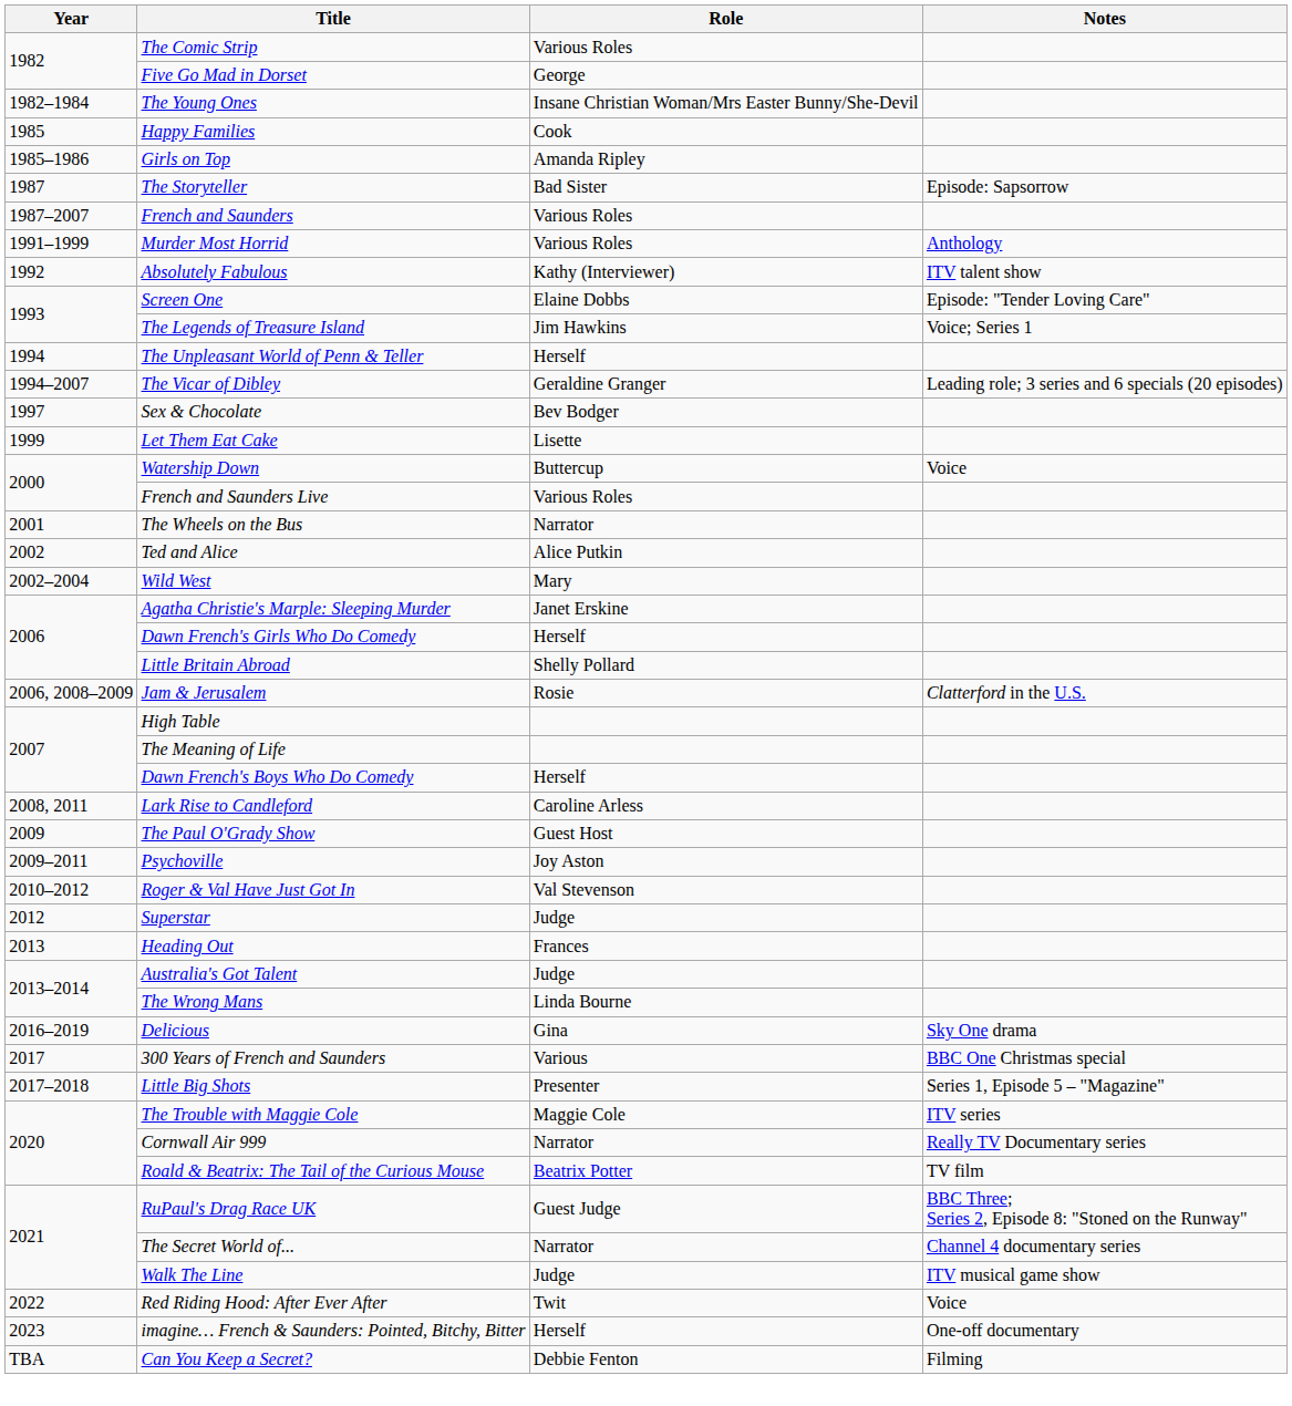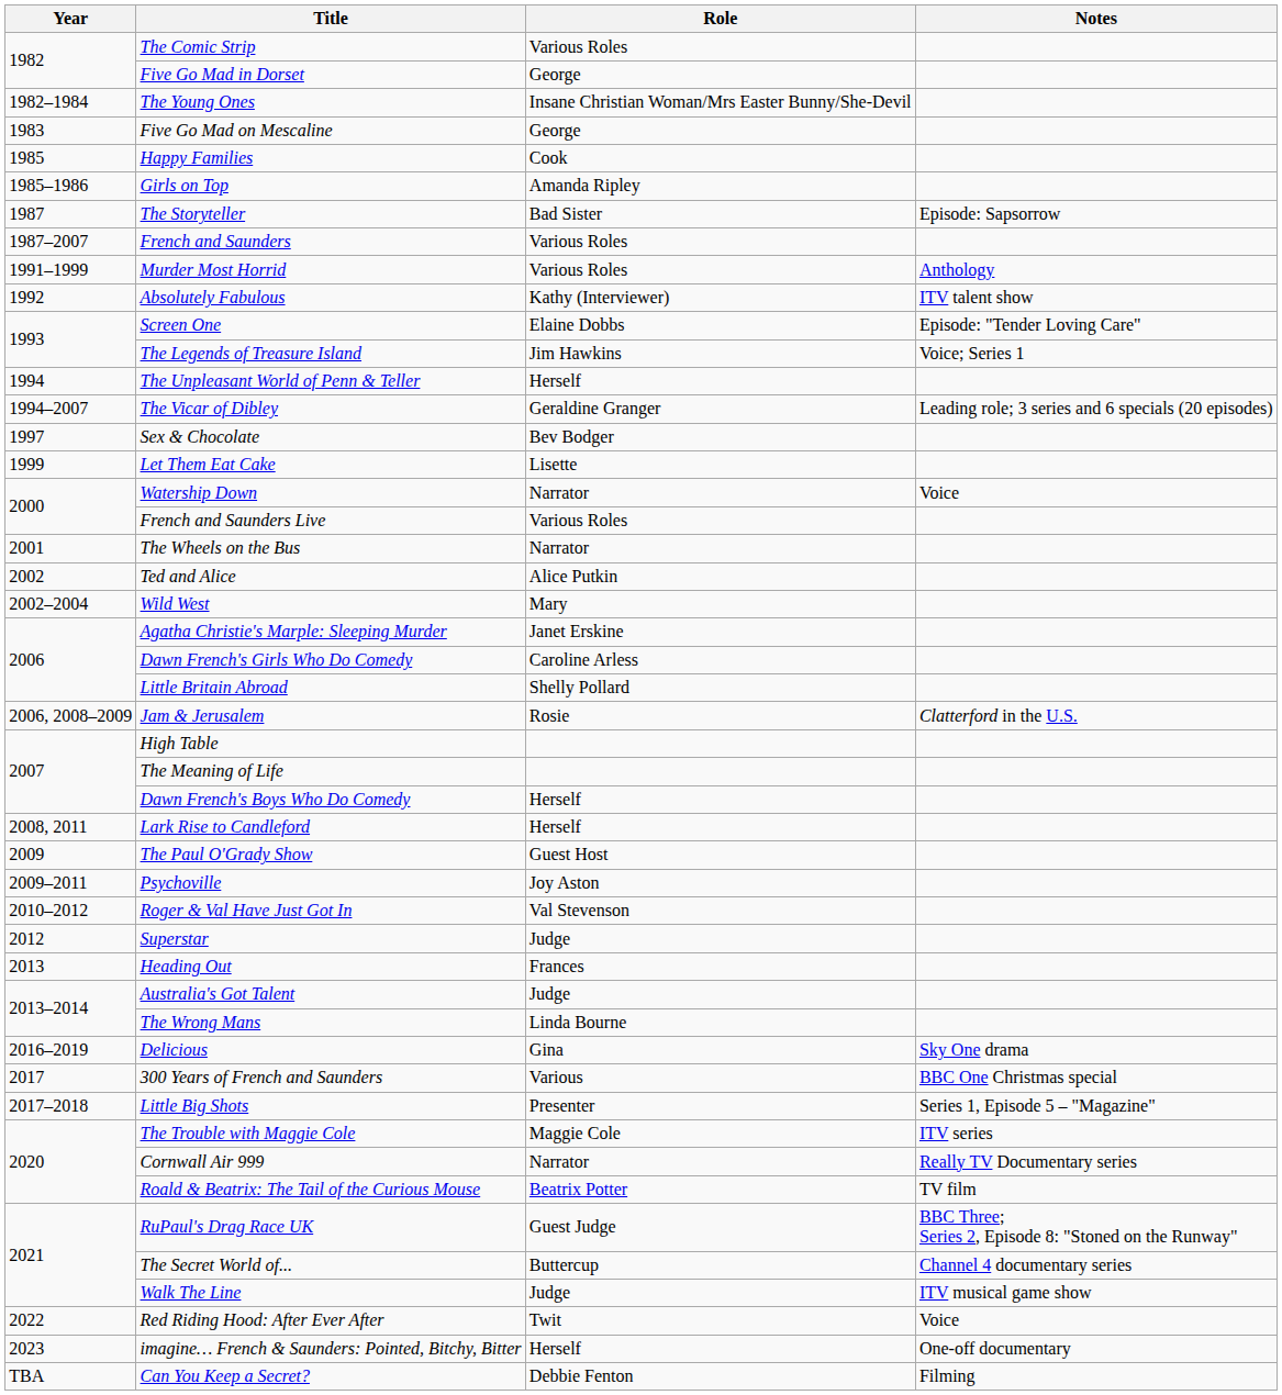 <table class="wikitable sortable">
 <tr>
 <th>Year</th>
 <th>Title</th>
 <th>Role</th>
 <th class=unsortable>Notes</th>
 </tr>
 <tr>
 <td rowspan="2">1982</td>
 <td><em><a href='#'>The Comic Strip</a></em></td>
 <td>Various Roles</td>
 <td></td>
 </tr>
 <tr>
 <td><em><a href='#'>Five Go Mad in Dorset</a></em></td>
 <td>George</td>
 <td></td>
 </tr>
 <tr>
 <td>1982–1984</td>
 <td><em><a href='#'>The Young Ones</a></em></td>
 <td>Insane Christian Woman/Mrs Easter Bunny/She-Devil</td>
+<td></td>
+</tr>
+<tr>
+<td>1983</td>
+<td><em>Five Go Mad on Mescaline</em></td>
+<td>George</td>
 <td></td>
 </tr>
 <tr>
 <td>1985</td>
 <td><em><a href='#'>Happy Families</a></em></td>
 <td>Cook</td>
 <td></td>
 </tr>
 <tr>
 <td>1985–1986</td>
 <td><em><a href='#'>Girls on Top</a></em></td>
 <td>Amanda Ripley</td>
 <td></td>
 </tr>
 <tr>
 <td>1987</td>
 <td><em><a href='#'>The Storyteller</a></em></td>
 <td>Bad Sister</td>
 <td>Episode: Sapsorrow</td>
 </tr>
 <tr>
 <td>1987–2007</td>
 <td><em><a href='#'>French and Saunders</a></em></td>
 <td>Various Roles</td>
 <td></td>
 </tr>
 <tr>
 <td>1991–1999</td>
 <td><em><a href='#'>Murder Most Horrid</a></em></td>
 <td>Various Roles</td>
 <td><a href='#'>Anthology</a></td>
 </tr>
 <tr>
 <td>1992</td>
 <td><em><a href='#'>Absolutely Fabulous</a></em></td>
 <td>Kathy (Interviewer)</td>
 <td><a href='#'>ITV</a> talent show</td>
 </tr>
 <tr>
 <td rowspan="2">1993</td>
 <td><em><a href='#'>Screen One</a></em></td>
 <td>Elaine Dobbs</td>
 <td>Episode: "Tender Loving Care"</td>
 </tr>
 <tr>
 <td><em><a href='#'>The Legends of Treasure Island</a></em></td>
 <td>Jim Hawkins</td>
 <td>Voice; Series 1</td>
 </tr>
 <tr>
 <td>1994</td>
 <td><em><a href='#'>The Unpleasant World of Penn & Teller</a></em></td>
 <td>Herself</td>
 <td></td>
 </tr>
 <tr>
 <td>1994–2007</td>
 <td><em><a href='#'>The Vicar of Dibley</a></em></td>
 <td>Geraldine Granger</td>
 <td>Leading role; 3 series and 6 specials (20 episodes)</td>
 </tr>
 <tr>
 <td>1997</td>
 <td><em>Sex & Chocolate</em></td>
 <td>Bev Bodger</td>
 <td></td>
 </tr>
 <tr>
 <td>1999</td>
 <td><em><a href='#'>Let Them Eat Cake</a></em></td>
 <td>Lisette</td>
 <td></td>
 </tr>
 <tr>
 <td rowspan="2">2000</td>
 <td><em><a href='#'>Watership Down</a></em></td>
-<td>Buttercup</td>
+<td>Narrator</td>
 <td>Voice</td>
 </tr>
 <tr>
 <td><em>French and Saunders Live</em></td>
 <td>Various Roles</td>
 <td></td>
 </tr>
 <tr>
 <td>2001</td>
 <td><em>The Wheels on the Bus</em></td>
 <td>Narrator</td>
 <td></td>
 </tr>
 <tr>
 <td>2002</td>
 <td><em>Ted and Alice</em></td>
 <td>Alice Putkin</td>
 <td></td>
 </tr>
 <tr>
 <td>2002–2004</td>
 <td><em><a href='#'>Wild West</a></em></td>
 <td>Mary</td>
 <td></td>
 </tr>
 <tr>
 <td rowspan="3">2006</td>
 <td><em><a href='#'>Agatha Christie's Marple: Sleeping Murder</a></em></td>
 <td>Janet Erskine</td>
 <td></td>
 </tr>
 <tr>
 <td><em><a href='#'>Dawn French's Girls Who Do Comedy</a></em></td>
-<td>Herself</td>
+<td>Caroline Arless</td>
 <td></td>
 </tr>
 <tr>
 <td><em><a href='#'>Little Britain Abroad</a></em></td>
 <td>Shelly Pollard</td>
 <td></td>
 </tr>
 <tr>
 <td>2006, 2008–2009</td>
 <td><em><a href='#'>Jam & Jerusalem</a></em></td>
 <td>Rosie</td>
 <td><em>Clatterford</em> in the <a href='#'>U.S.</a></td>
 </tr>
 <tr>
 <td rowspan=3>2007</td>
 <td><em>High Table</em></td>
 <td></td>
 <td></td>
 </tr>
 <tr>
 <td><em>The Meaning of Life</em></td>
 <td></td>
 <td></td>
 </tr>
 <tr>
 <td><em><a href='#'>Dawn French's Boys Who Do Comedy</a></em></td>
 <td>Herself</td>
 <td></td>
 </tr>
 <tr>
 <td>2008, 2011</td>
 <td><em><a href='#'>Lark Rise to Candleford</a></em></td>
-<td>Caroline Arless</td>
+<td>Herself</td>
 <td></td>
 </tr>
 <tr>
 <td>2009</td>
 <td><em><a href='#'>The Paul O'Grady Show</a></em></td>
 <td>Guest Host</td>
 <td></td>
 </tr>
 <tr>
 <td>2009–2011</td>
 <td><em><a href='#'>Psychoville</a></em></td>
 <td>Joy Aston</td>
 <td></td>
 </tr>
 <tr>
 <td>2010–2012</td>
 <td><em><a href='#'>Roger & Val Have Just Got In</a></em></td>
 <td>Val Stevenson</td>
 <td></td>
 </tr>
 <tr>
 <td>2012</td>
 <td><em><a href='#'>Superstar</a></em></td>
 <td>Judge</td>
 <td></td>
 </tr>
 <tr>
 <td>2013</td>
 <td><em><a href='#'>Heading Out</a></em></td>
 <td>Frances</td>
 <td></td>
 </tr>
 <tr>
 <td rowspan="2">2013–2014</td>
 <td><em><a href='#'>Australia's Got Talent</a></em></td>
 <td>Judge</td>
 <td></td>
 </tr>
 <tr>
 <td><em><a href='#'>The Wrong Mans</a></em></td>
 <td>Linda Bourne</td>
 <td></td>
 </tr>
 <tr>
 <td>2016–2019</td>
 <td><em><a href='#'>Delicious</a></em></td>
 <td>Gina</td>
 <td><a href='#'>Sky One</a> drama</td>
 </tr>
 <tr>
 <td>2017</td>
 <td><em>300 Years of French and Saunders</em></td>
 <td>Various</td>
 <td><a href='#'>BBC One</a> Christmas special</td>
 </tr>
 <tr>
 <td>2017–2018</td>
 <td><em><a href='#'>Little Big Shots</a></em></td>
 <td>Presenter</td>
 <td>Series 1, Episode 5 – "Magazine"</td>
 </tr>
 <tr>
 <td rowspan=3>2020</td>
 <td><em><a href='#'>The Trouble with Maggie Cole</a></em></td>
 <td>Maggie Cole</td>
 <td><a href='#'>ITV</a> series</td>
 </tr>
 <tr>
 <td><em>Cornwall Air 999</em></td>
 <td>Narrator</td>
 <td><a href='#'>Really TV</a> Documentary series</td>
 </tr>
 <tr>
 <td><em><a href='#'>Roald & Beatrix: The Tail of the Curious Mouse</a></em></td>
 <td><a href='#'>Beatrix Potter</a></td>
 <td>TV film</td>
 </tr>
 <tr>
 <td rowspan=3>2021</td>
 <td><em><a href='#'>RuPaul's Drag Race UK</a></em></td>
 <td>Guest Judge</td>
 <td><a href='#'>BBC Three</a>;<br><a href='#'>Series 2</a>, Episode 8: "Stoned on the Runway"</td>
 </tr>
 <tr>
 <td><em>The Secret World of...</em></td>
-<td>Narrator</td>
+<td>Buttercup</td>
 <td><a href='#'>Channel 4</a> documentary series</td>
 </tr>
 <tr>
 <td><em><a href='#'>Walk The Line</a></em></td>
 <td>Judge</td>
 <td><a href='#'>ITV</a> musical game show</td>
 </tr>
 <tr>
 <td>2022</td>
 <td><em>Red Riding Hood: After Ever After</em></td>
 <td>Twit</td>
 <td>Voice</td>
 </tr>
 <tr>
 <td>2023</td>
 <td><em>imagine… French & Saunders: Pointed, Bitchy, Bitter</em></td>
 <td>Herself</td>
 <td>One-off documentary</td>
 </tr>
 <tr>
 <td>TBA</td>
 <td><em><a href='#'> Can You Keep a Secret?</a></em></td>
 <td>Debbie Fenton</td>
 <td>Filming</td>
 </tr>
 </table>
